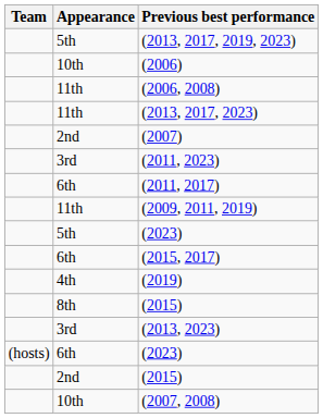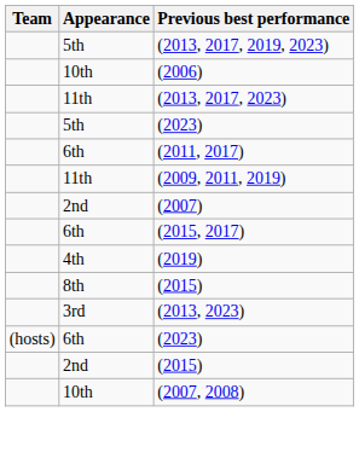 <table class="wikitable sortable">
 <tr>
 <th>Team</th>
 <th data-sort-type="number">Appearance</th>
 <th>Previous best performance</th>
 </tr>
 <tr>
 <td></td>
 <td>5th</td>
 <td> (<a href='#'>2013</a>, <a href='#'>2017</a>, <a href='#'>2019</a>, <a href='#'>2023</a>)</td>
 </tr>
 <tr>
 <td></td>
 <td>10th</td>
 <td> (<a href='#'>2006</a>)</td>
 </tr>
 <tr>
 <td></td>
 <td>11th</td>
-<td> (<a href='#'>2006</a>, <a href='#'>2008</a>)</td>
-</tr>
-<tr>
-<td></td>
-<td>11th</td>
 <td> (<a href='#'>2013</a>, <a href='#'>2017</a>, <a href='#'>2023</a>)</td>
 </tr>
 <tr>
 <td></td>
-<td>2nd</td>
-<td> (<a href='#'>2007</a>)</td>
-</tr>
-<tr>
-<td></td>
-<td>3rd</td>
-<td> (<a href='#'>2011</a>, <a href='#'>2023</a>)</td>
+<td>5th</td>
+<td> (<a href='#'>2023</a>)</td>
 </tr>
 <tr>
 <td></td>
 <td>6th</td>
 <td> (<a href='#'>2011</a>, <a href='#'>2017</a>)</td>
 </tr>
 <tr>
 <td></td>
 <td>11th</td>
 <td> (<a href='#'>2009</a>, <a href='#'>2011</a>, <a href='#'>2019</a>)</td>
 </tr>
 <tr>
 <td></td>
-<td>5th</td>
-<td> (<a href='#'>2023</a>)</td>
+<td>2nd</td>
+<td> (<a href='#'>2007</a>)</td>
 </tr>
 <tr>
 <td></td>
 <td>6th</td>
 <td> (<a href='#'>2015</a>, <a href='#'>2017</a>)</td>
 </tr>
 <tr>
 <td></td>
 <td>4th</td>
 <td> (<a href='#'>2019</a>)</td>
 </tr>
 <tr>
 <td></td>
 <td>8th</td>
 <td> (<a href='#'>2015</a>)</td>
 </tr>
 <tr>
 <td></td>
 <td>3rd</td>
 <td> (<a href='#'>2013</a>, <a href='#'>2023</a>)</td>
 </tr>
 <tr>
 <td> (hosts)</td>
 <td>6th</td>
 <td> (<a href='#'>2023</a>)</td>
 </tr>
 <tr>
 <td></td>
 <td>2nd</td>
 <td> (<a href='#'>2015</a>)</td>
 </tr>
 <tr>
 <td></td>
 <td>10th</td>
 <td> (<a href='#'>2007</a>, <a href='#'>2008</a>)</td>
 </tr>
 </table>
